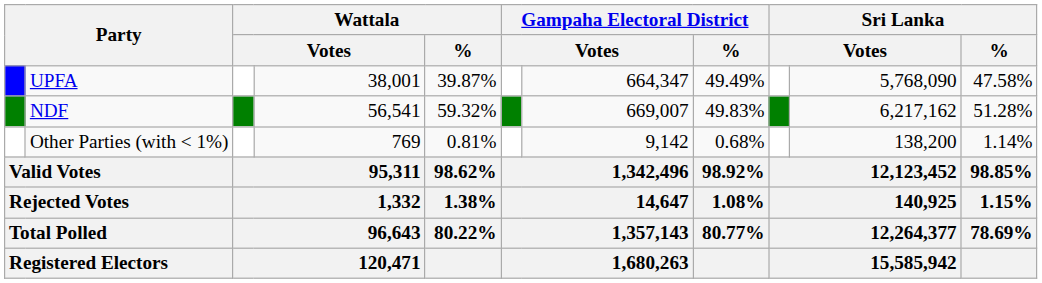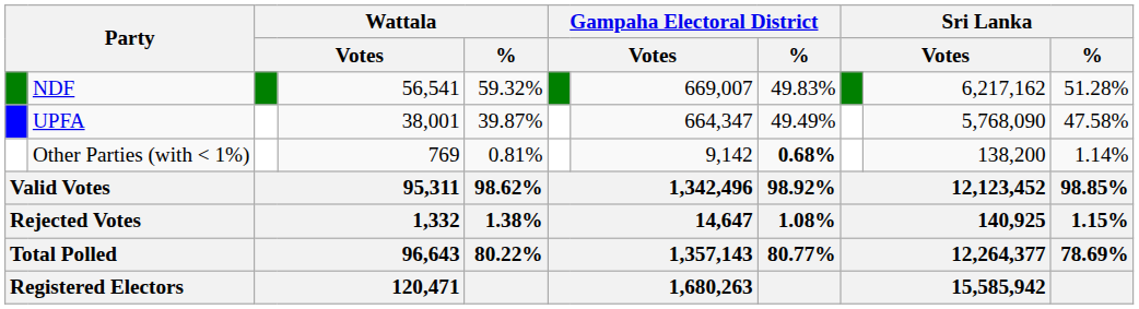 <table class="wikitable">
 <tr>
 <th colspan="2" width="144px"rowspan="2">Party</th>
 <th colspan="3" width="216px">Wattala</th>
 <th colspan="3" width="216px"><a href='#'>Gampaha Electoral District</a></th>
 <th colspan="3" width="216px">Sri Lanka</th>
 </tr>
 <tr>
 <th colspan="2" width="144px">Votes</th>
 <th>%</th>
 <th colspan="2" width="144px">Votes</th>
 <th>%</th>
 <th colspan="2" width="144px">Votes</th>
 <th>%</th>
 </tr>
 <tr>
+<td style="background-color:green;" width="10px"></td>
+<td style="text-align:left;"><a href='#'>NDF</a></td>
+<td style="background-color:green;" width="10px"></td>
+<td style="text-align:right;">56,541</td>
+<td style="text-align:right;">59.32%</td>
+<td style="background-color:green;" width="10px"></td>
+<td style="text-align:right;">669,007</td>
+<td style="text-align:right;">49.83%</td>
+<td style="background-color:green;" width="10px"></td>
+<td style="text-align:right;">6,217,162</td>
+<td style="text-align:right;">51.28%</td>
+</tr>
+<tr>
 <td style="background-color:blue;" width="10px"></td>
 <td style="text-align:left;"><a href='#'>UPFA</a></td>
 <td style="background-color:white;" width="10px"></td>
 <td style="text-align:right;">38,001</td>
 <td style="text-align:right;">39.87%</td>
 <td style="background-color:white;" width="10px"></td>
 <td style="text-align:right;">664,347</td>
 <td style="text-align:right;">49.49%</td>
 <td style="background-color:white;" width="10px"></td>
 <td style="text-align:right;">5,768,090</td>
 <td style="text-align:right;">47.58%</td>
 </tr>
 <tr>
-<td style="background-color:green;" width="10px"></td>
-<td style="text-align:left;"><a href='#'>NDF</a></td>
-<td style="background-color:green;" width="10px"></td>
-<td style="text-align:right;">56,541</td>
-<td style="text-align:right;">59.32%</td>
-<td style="background-color:green;" width="10px"></td>
-<td style="text-align:right;">669,007</td>
-<td style="text-align:right;">49.83%</td>
-<td style="background-color:green;" width="10px"></td>
-<td style="text-align:right;">6,217,162</td>
-<td style="text-align:right;">51.28%</td>
-</tr>
-<tr>
 <td style="background-color:white;" width="10px"></td>
 <td style="text-align:left;">Other Parties (with < 1%)</td>
 <td style="background-color:white;" width="10px"></td>
 <td style="text-align:right;">769</td>
 <td style="text-align:right;">0.81%</td>
 <td style="background-color:white;" width="10px"></td>
 <td style="text-align:right;">9,142</td>
-<td style="text-align:right;">0.68%</td>
+<td style="text-align:right;"><strong>0.68%</strong></td>
 <td style="background-color:white;" width="10px"></td>
 <td style="text-align:right;">138,200</td>
 <td style="text-align:right;">1.14%</td>
 </tr>
 <tr>
 <th colspan="2" width="144px"style="text-align:left;">Valid Votes</th>
 <th style="text-align:right;"colspan="2" width="144px">95,311</th>
 <th style="text-align:right;">98.62%</th>
 <th style="text-align:right;"colspan="2" width="144px">1,342,496</th>
 <th style="text-align:right;">98.92%</th>
 <th style="text-align:right;"colspan="2" width="144px">12,123,452</th>
 <th style="text-align:right;">98.85%</th>
 </tr>
 <tr>
 <th colspan="2" width="144px"style="text-align:left;">Rejected Votes</th>
 <th style="text-align:right;"colspan="2" width="144px">1,332</th>
 <th style="text-align:right;">1.38%</th>
 <th style="text-align:right;"colspan="2" width="144px">14,647</th>
 <th style="text-align:right;">1.08%</th>
 <th style="text-align:right;"colspan="2" width="144px">140,925</th>
 <th style="text-align:right;">1.15%</th>
 </tr>
 <tr>
 <th colspan="2" width="144px"style="text-align:left;">Total Polled</th>
 <th style="text-align:right;"colspan="2" width="144px">96,643</th>
 <th style="text-align:right;">80.22%</th>
 <th style="text-align:right;"colspan="2" width="144px">1,357,143</th>
 <th style="text-align:right;">80.77%</th>
 <th style="text-align:right;"colspan="2" width="144px">12,264,377</th>
 <th style="text-align:right;">78.69%</th>
 </tr>
 <tr>
 <th colspan="2" width="144px"style="text-align:left;">Registered Electors</th>
 <th style="text-align:right;"colspan="2" width="144px">120,471</th>
 <th></th>
 <th style="text-align:right;"colspan="2" width="144px">1,680,263</th>
 <th></th>
 <th style="text-align:right;"colspan="2" width="144px">15,585,942</th>
 <th></th>
 </tr>
 </table>
